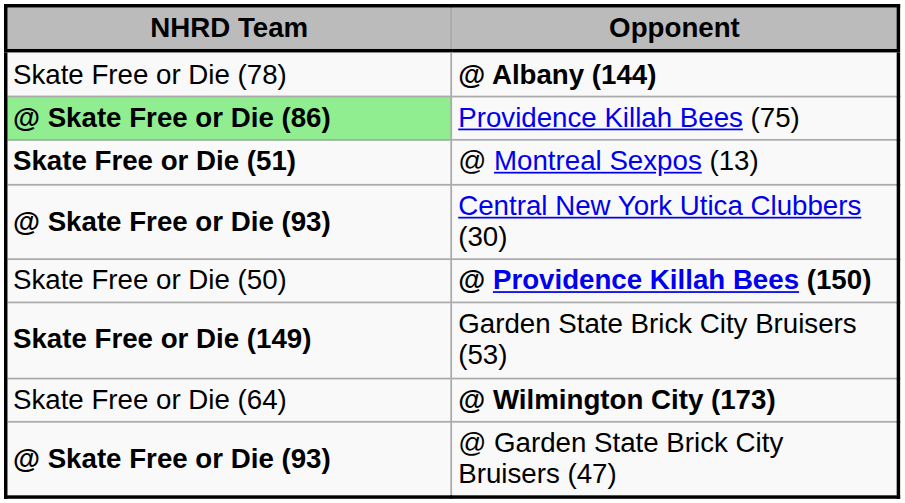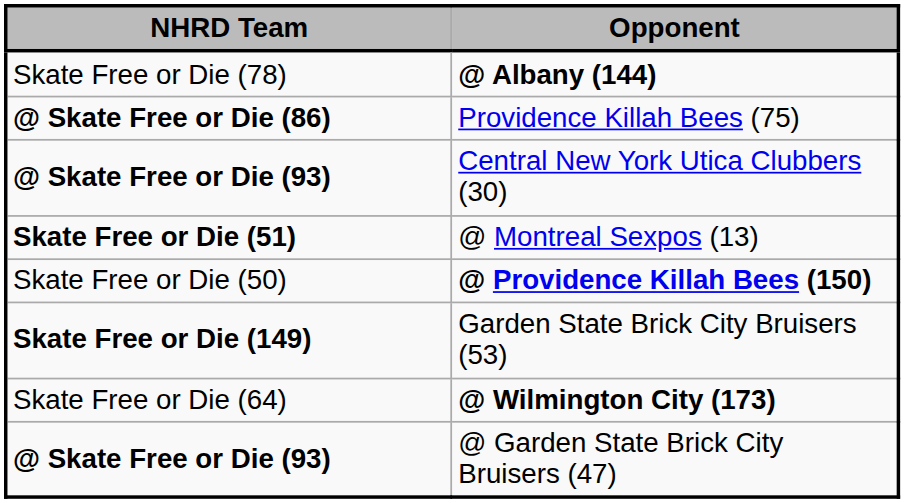 <table class="wikitable" style="border:2px solid black;">
 <tr>
 <th style="background:#BBBBBB; border-bottom:2px solid black;" width=250px>NHRD Team</th>
 <th style="background:#BBBBBB; border-bottom:2px solid black;" width=250px>Opponent</th>
 </tr>
 <tr>
 <td>Skate Free or Die (78)</td>
 <td><strong>@ Albany (144)</strong></td>
 </tr>
 <tr>
-<td style="background: lightgreen;"><strong>@ Skate Free or Die (86)</strong></td>
+<td><strong>@ Skate Free or Die (86)</strong></td>
 <td><a href='#'>Providence Killah Bees</a> (75)</td>
+</tr>
+<tr>
+<td><strong>@ Skate Free or Die (93)</strong></td>
+<td><a href='#'>Central New York Utica Clubbers</a> (30)</td>
 </tr>
 <tr>
 <td><strong>Skate Free or Die (51)</strong></td>
 <td>@ <a href='#'>Montreal Sexpos</a> (13)</td>
-</tr>
-<tr>
-<td><strong>@ Skate Free or Die (93)</strong></td>
-<td><a href='#'>Central New York Utica Clubbers</a> (30)</td>
 </tr>
 <tr>
 <td>Skate Free or Die (50)</td>
 <td><strong>@ <a href='#'>Providence Killah Bees</a> (150)</strong></td>
 </tr>
 <tr>
 <td><strong>Skate Free or Die (149)</strong></td>
 <td>Garden State Brick City Bruisers (53)</td>
 </tr>
 <tr>
 <td>Skate Free or Die (64)</td>
 <td><strong>@ Wilmington City (173)</strong></td>
 </tr>
 <tr>
 <td><strong>@ Skate Free or Die (93)</strong></td>
 <td>@ Garden State Brick City Bruisers (47)</td>
 </tr>
 </table>
